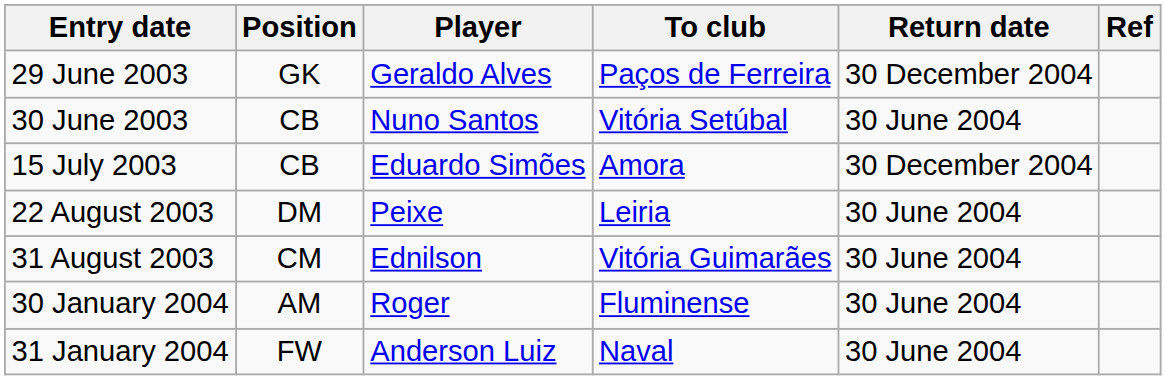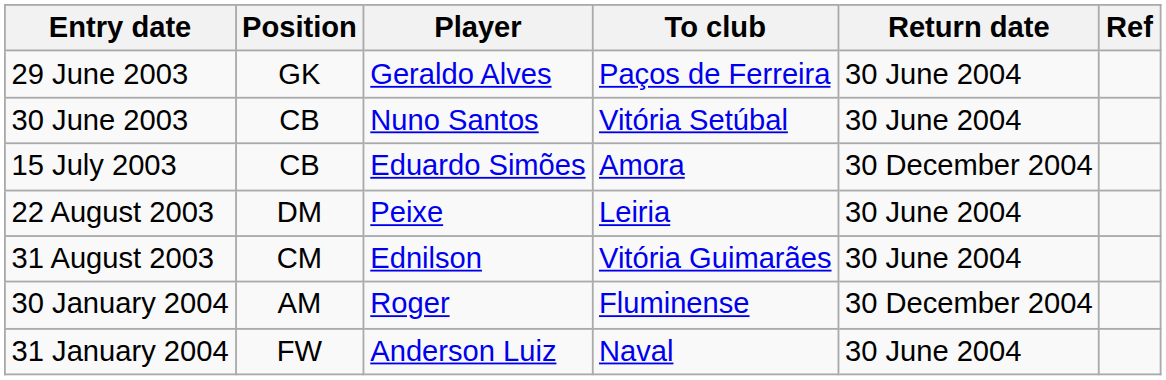 <table class="wikitable sortable">
 <tr>
 <th>Entry date</th>
 <th>Position</th>
 <th>Player</th>
 <th>To club</th>
 <th>Return date</th>
 <th>Ref</th>
 </tr>
 <tr>
 <td>29 June 2003</td>
 <td style="text-align:center;">GK</td>
 <td style="text-align:left;"><a href='#'>Geraldo Alves</a></td>
 <td style="text-align:left;"><a href='#'>Paços de Ferreira</a></td>
-<td>30 December 2004</td>
+<td>30 June 2004</td>
 <td></td>
 </tr>
 <tr>
 <td>30 June 2003</td>
 <td style="text-align:center;">CB</td>
 <td style="text-align:left;"><a href='#'>Nuno Santos</a></td>
 <td style="text-align:left;"><a href='#'>Vitória Setúbal</a></td>
 <td>30 June 2004</td>
 <td></td>
 </tr>
 <tr>
 <td>15 July 2003</td>
 <td style="text-align:center;">CB</td>
 <td style="text-align:left;"><a href='#'>Eduardo Simões</a></td>
 <td style="text-align:left;"><a href='#'>Amora</a></td>
 <td>30 December 2004</td>
 <td></td>
 </tr>
 <tr>
 <td>22 August 2003</td>
 <td style="text-align:center;">DM</td>
 <td style="text-align:left;"><a href='#'>Peixe</a></td>
 <td style="text-align:left;"><a href='#'>Leiria</a></td>
 <td>30 June 2004</td>
 <td></td>
 </tr>
 <tr>
 <td>31 August 2003</td>
 <td style="text-align:center;">CM</td>
 <td style="text-align:left;"><a href='#'>Ednilson</a></td>
 <td style="text-align:left;"><a href='#'>Vitória Guimarães</a></td>
 <td>30 June 2004</td>
 <td></td>
 </tr>
 <tr>
 <td>30 January 2004</td>
 <td style="text-align:center;">AM</td>
 <td style="text-align:left;"><a href='#'>Roger</a></td>
 <td style="text-align:left;"><a href='#'>Fluminense</a></td>
-<td>30 June 2004</td>
+<td>30 December 2004</td>
 <td></td>
 </tr>
 <tr>
 <td>31 January 2004</td>
 <td style="text-align:center;">FW</td>
 <td style="text-align:left;"><a href='#'>Anderson Luiz</a></td>
 <td style="text-align:left;"><a href='#'>Naval</a></td>
 <td>30 June 2004</td>
 <td></td>
 </tr>
 </table>
